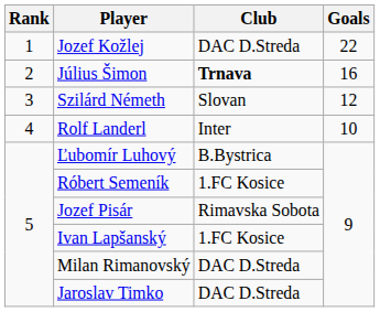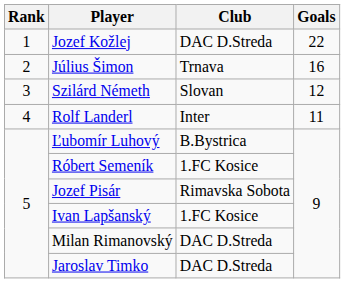 <table class="wikitable" style="text-align:center">
 <tr>
 <th>Rank</th>
 <th>Player</th>
 <th>Club</th>
 <th>Goals</th>
 </tr>
 <tr>
 <td>1</td>
 <td align="left"> <a href='#'>Jozef Kožlej</a></td>
 <td align="left">DAC D.Streda</td>
 <td>22</td>
 </tr>
 <tr>
 <td>2</td>
 <td align="left"> <a href='#'>Július Šimon</a></td>
-<td align="left"><strong>Trnava</strong></td>
+<td align="left">Trnava</td>
 <td>16</td>
 </tr>
 <tr>
 <td>3</td>
 <td align="left"> <a href='#'>Szilárd Németh</a></td>
 <td align="left">Slovan</td>
 <td>12</td>
 </tr>
 <tr>
 <td>4</td>
 <td align="left"> <a href='#'>Rolf Landerl</a></td>
 <td align="left">Inter</td>
-<td>10</td>
+<td>11</td>
 </tr>
 <tr>
 <td rowspan=6>5</td>
 <td align="left"> <a href='#'>Ľubomír Luhový</a></td>
 <td align="left">B.Bystrica</td>
 <td rowspan=6>9</td>
 </tr>
 <tr>
 <td align="left"> <a href='#'>Róbert Semeník</a></td>
 <td align="left">1.FC Kosice</td>
 </tr>
 <tr>
 <td align="left"> <a href='#'>Jozef Pisár</a></td>
 <td align="left">Rimavska Sobota</td>
 </tr>
 <tr>
 <td align="left"> <a href='#'>Ivan Lapšanský</a></td>
 <td align="left">1.FC Kosice</td>
 </tr>
 <tr>
 <td align="left"> Milan Rimanovský</td>
 <td align="left">DAC D.Streda</td>
 </tr>
 <tr>
 <td align="left"> <a href='#'>Jaroslav Timko</a></td>
 <td align="left">DAC D.Streda</td>
 </tr>
 </table>
